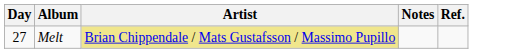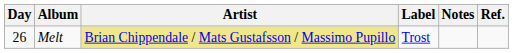 <table class="wikitable">
 <tr>
 <th>Day</th>
 <th>Album</th>
 <th>Artist</th>
+<th>Label</th>
 <th>Notes</th>
 <th>Ref.</th>
 </tr>
 <tr>
-<td rowspan="1" style="text-align:center;">27</td>
+<td rowspan="1" style="text-align:center;">26</td>
 <td><em>Melt</em></td>
 <td style="background: khaki;"><a href='#'>Brian Chippendale</a> / <a href='#'>Mats Gustafsson</a> / <a href='#'>Massimo Pupillo</a></td>
+<td><a href='#'>Trost</a></td>
 <td></td>
 <td style="text-align:center;"></td>
 </tr>
 </table>
